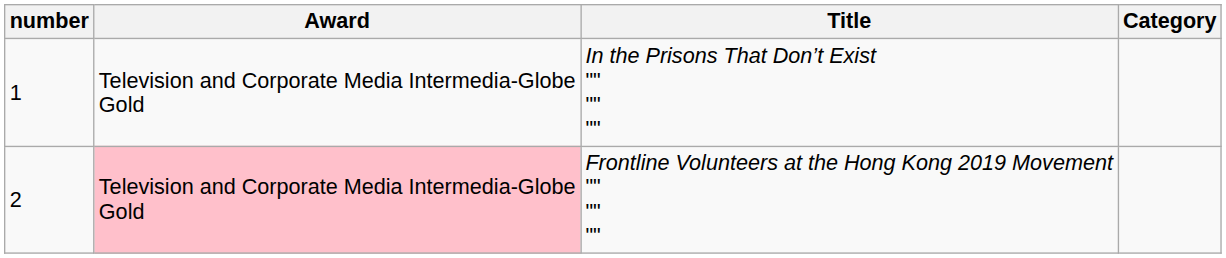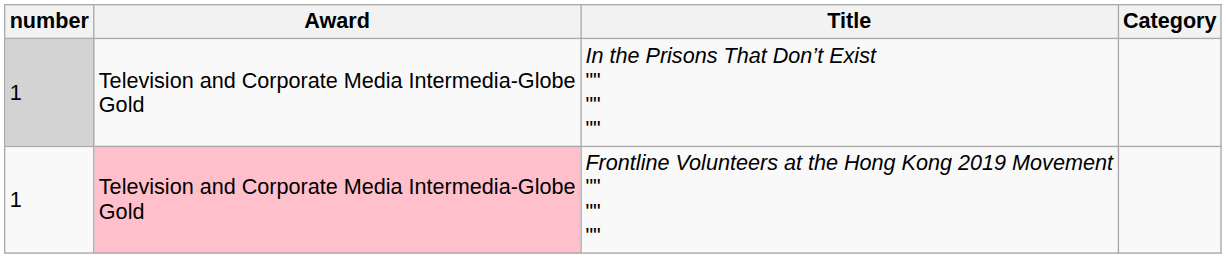 <table class="wikitable">
 <tr>
 <th>number</th>
 <th>Award</th>
 <th>Title</th>
 <th>Category</th>
 </tr>
 <tr>
-<td>1</td>
+<td style="background: lightgrey;">1</td>
 <td>Television and Corporate Media Intermedia-Globe<br>Gold</td>
 <td><em>In the Prisons That Don’t Exist</em><br>""<br>""<br>""</td>
 <td></td>
 </tr>
 <tr>
-<td>2</td>
+<td>1</td>
 <td style="background: pink;">Television and Corporate Media Intermedia-Globe<br>Gold</td>
 <td><em>Frontline Volunteers at the Hong Kong 2019 Movement</em><br>""<br>""<br>""</td>
 <td></td>
 </tr>
 </table>
